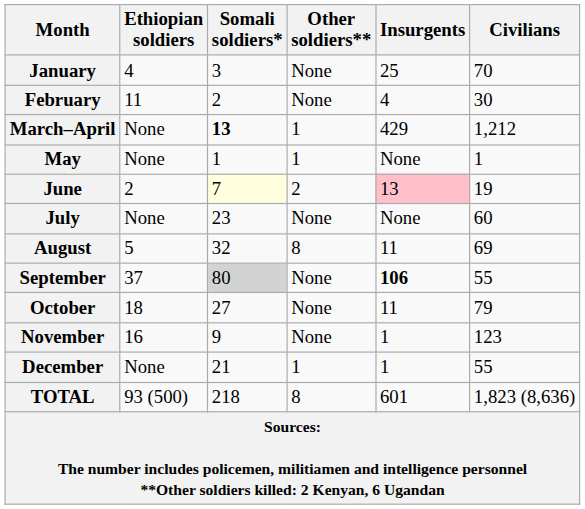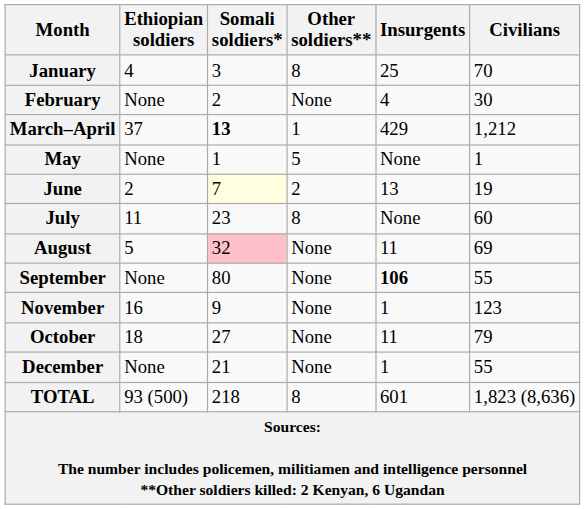 <table class="wikitable" align="right" style="margin:0 1em 0.5em 0;">
 <tr>
 <th>Month</th>
 <th>Ethiopian<br>soldiers</th>
 <th>Somali<br>soldiers*</th>
 <th>Other<br>soldiers**</th>
 <th>Insurgents</th>
 <th>Civilians</th>
 </tr>
 <tr>
 <th>January</th>
 <td>4</td>
 <td>3</td>
-<td>None</td>
+<td>8</td>
 <td>25</td>
 <td>70</td>
 </tr>
 <tr>
 <th>February</th>
-<td>11</td>
+<td>None</td>
 <td>2</td>
 <td>None</td>
 <td>4</td>
 <td>30</td>
 </tr>
 <tr>
 <th>March–April</th>
-<td>None</td>
+<td>37</td>
 <td><strong>13</strong></td>
 <td>1</td>
 <td>429</td>
 <td>1,212</td>
 </tr>
 <tr>
 <th>May</th>
 <td>None</td>
 <td>1</td>
-<td>1</td>
+<td>5</td>
 <td>None</td>
 <td>1</td>
 </tr>
 <tr>
 <th>June</th>
 <td>2</td>
 <td style="background: lightyellow;">7</td>
 <td>2</td>
-<td style="background: pink;">13</td>
+<td>13</td>
 <td>19</td>
 </tr>
 <tr>
 <th>July</th>
-<td>None</td>
+<td>11</td>
 <td>23</td>
-<td>None</td>
+<td>8</td>
 <td>None</td>
 <td>60</td>
 </tr>
 <tr>
 <th>August</th>
 <td>5</td>
-<td>32</td>
-<td>8</td>
+<td style="background: pink;">32</td>
+<td>None</td>
 <td>11</td>
 <td>69</td>
 </tr>
 <tr>
 <th>September</th>
-<td>37</td>
-<td style="background: lightgrey;">80</td>
+<td>None</td>
+<td>80</td>
 <td>None</td>
 <td><strong>106</strong></td>
 <td>55</td>
+</tr>
+<tr>
+<th>November</th>
+<td>16</td>
+<td>9</td>
+<td>None</td>
+<td>1</td>
+<td>123</td>
 </tr>
 <tr>
 <th>October</th>
 <td>18</td>
 <td>27</td>
 <td>None</td>
 <td>11</td>
 <td>79</td>
 </tr>
 <tr>
-<th>November</th>
-<td>16</td>
-<td>9</td>
-<td>None</td>
-<td>1</td>
-<td>123</td>
-</tr>
-<tr>
 <th>December</th>
 <td>None</td>
 <td>21</td>
-<td>1</td>
+<td>None</td>
 <td>1</td>
 <td>55</td>
 </tr>
 <tr>
 <th><span>TOTAL</span></th>
 <td>93 (500)</td>
 <td>218</td>
 <td>8</td>
 <td>601</td>
 <td>1,823 (8,636)</td>
 </tr>
 <tr>
 <th colspan="6"><small>Sources: </small><br><br><small>The number includes policemen, militiamen and intelligence personnel<br>**Other soldiers killed: 2  Kenyan, 6  Ugandan</small></th>
 </tr>
 </table>
